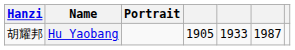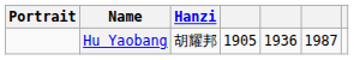 <table class="wikitable unsortable" style=text-align:center>
 <tr>
+<th scope="col">Portrait</th>
+<th scope="col">Name</th>
 <th scope="col"><a href='#'>Hanzi</a></th>
-<th scope="col">Name</th>
-<th scope="col">Portrait</th>
 <th scope="col"></th>
 <th scope="col"></th>
 <th scope="col"></th>
 <th scope=col class="unsortable"></th>
 </tr>
 <tr>
+<td></td>
+<th align="center" scope="row" style="font-weight:normal;"><a href='#'>Hu Yaobang</a></th>
 <td data-sort-value="151">胡耀邦</td>
-<th align="center" scope="row" style="font-weight:normal;"><a href='#'>Hu Yaobang</a></th>
-<td></td>
 <td>1905</td>
-<td>1933</td>
+<td>1936</td>
 <td>1987</td>
 <td></td>
 </tr>
 </table>
